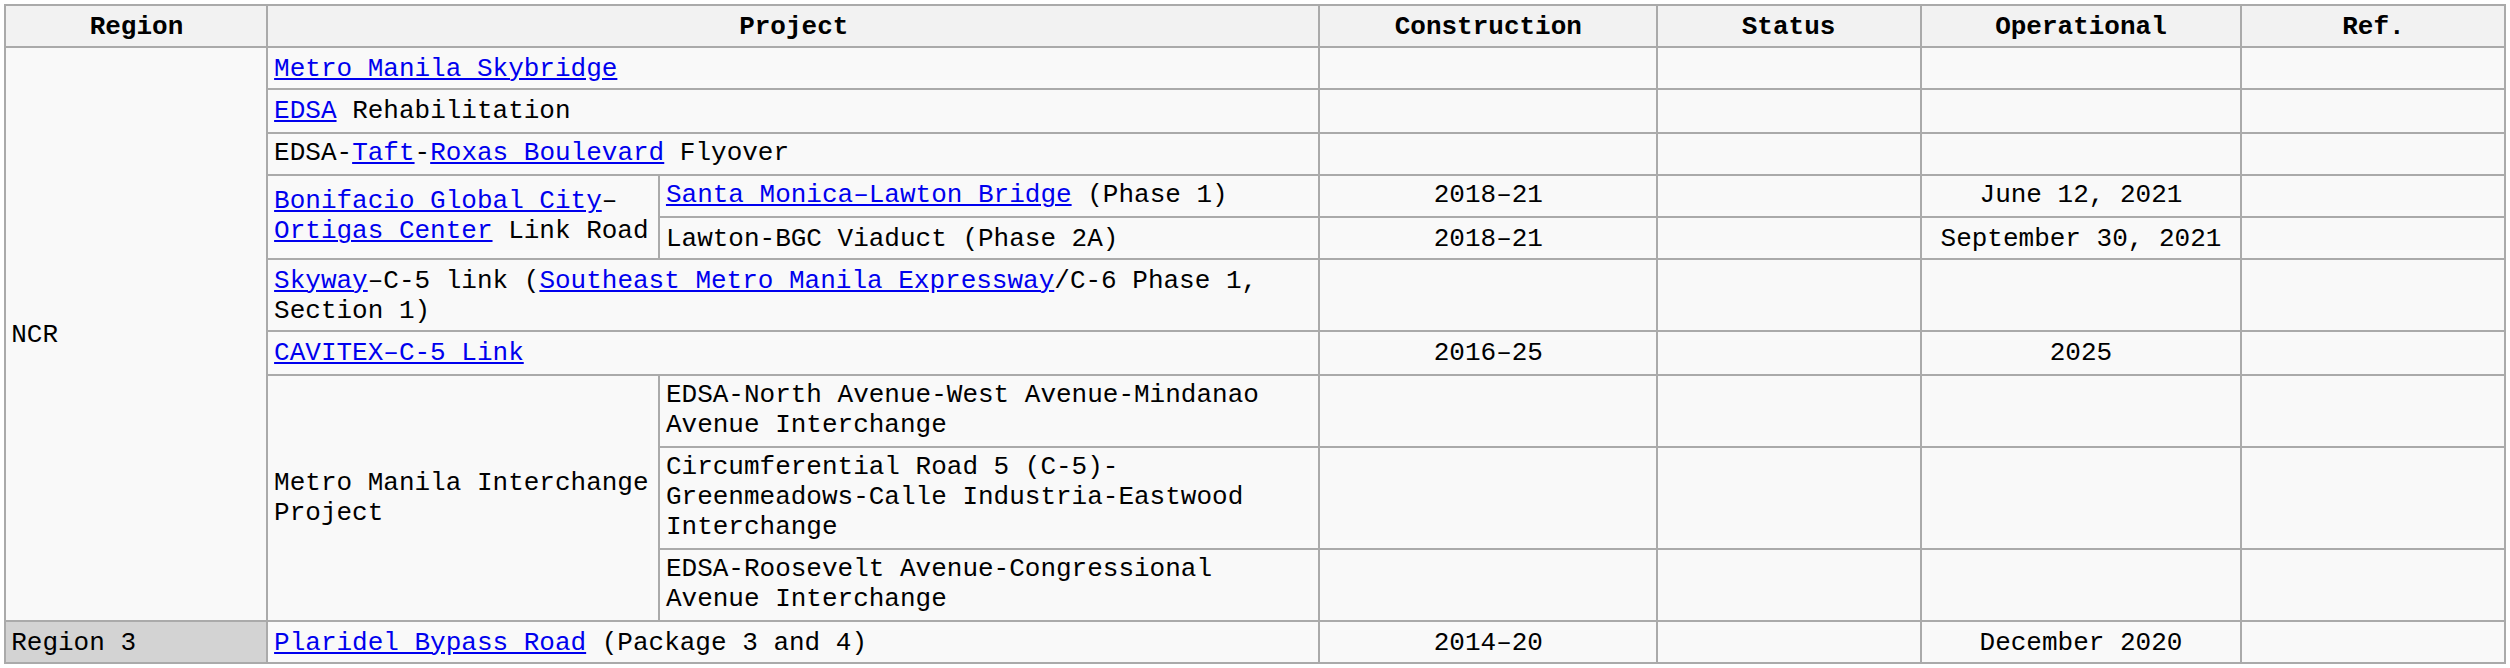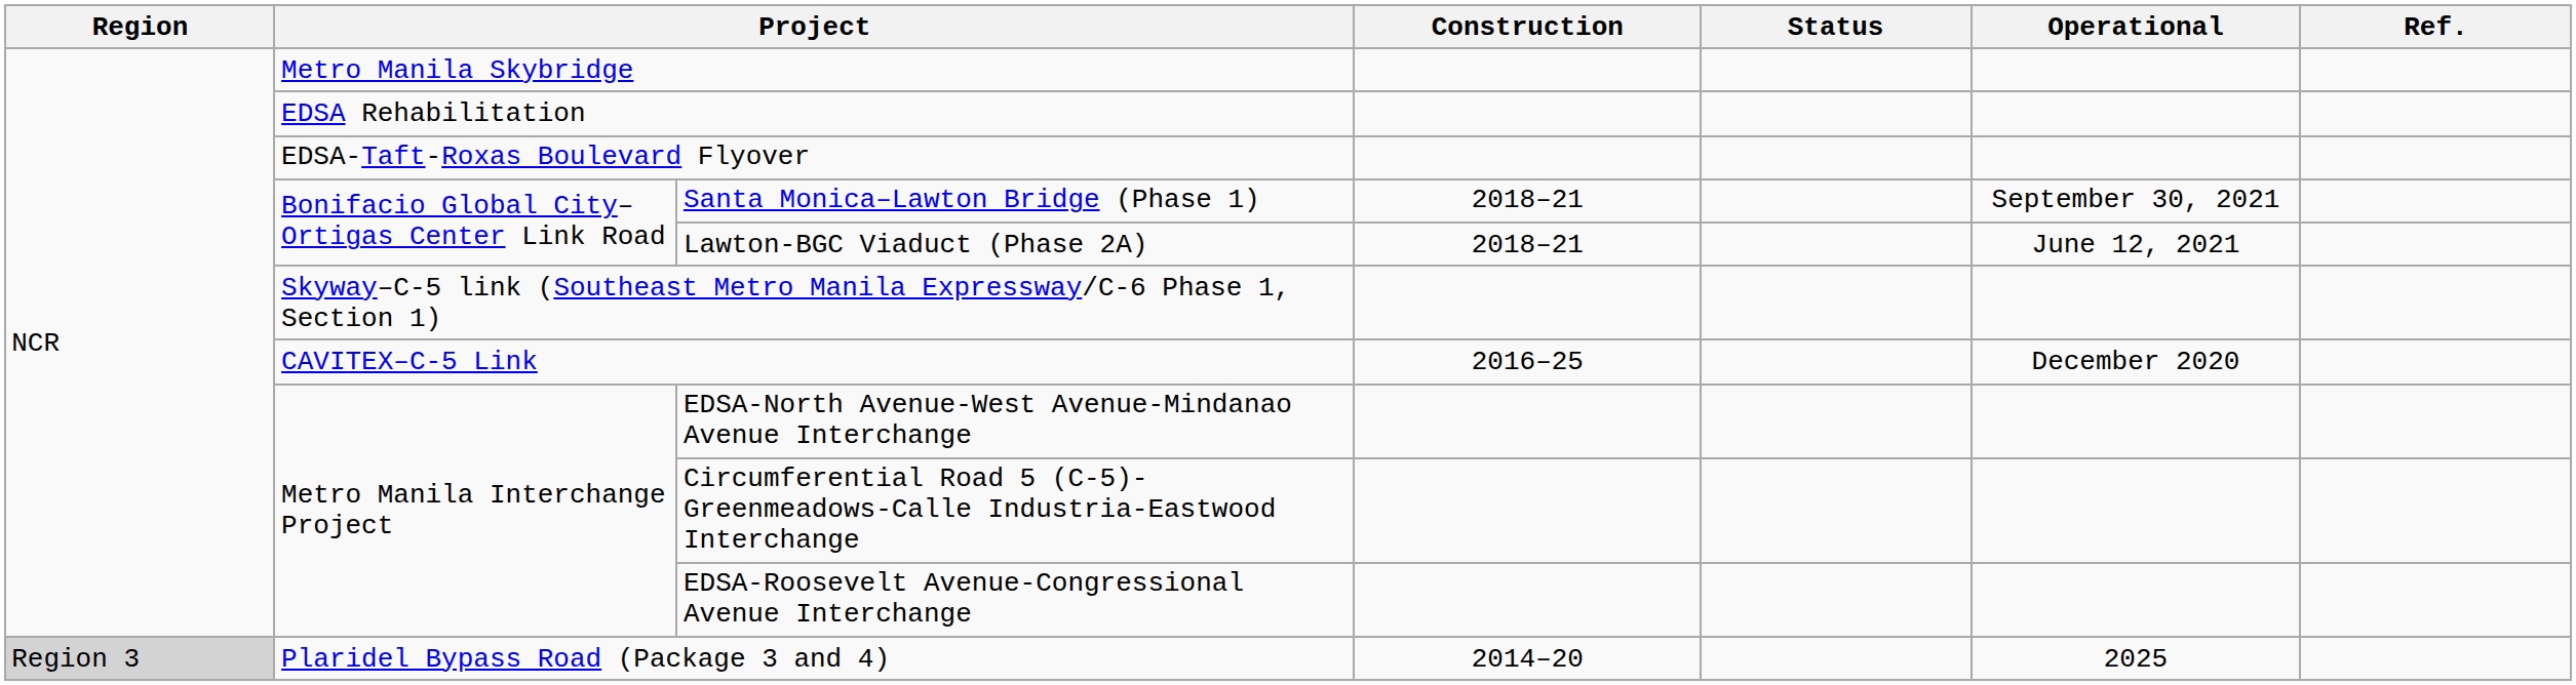 <table class="wikitable" border="1">
 <tr>
 <th scope="col" style="width:5%;">Region</th>
 <th colspan="2" scope="col" style="width:20%;">Project</th>
 <th scope="col" style="width:5%;">Construction</th>
 <th scope="col" style="width:5%;">Status</th>
 <th scope="col" style="width:5%;">Operational</th>
 <th scope="col" style="width:5%;">Ref.</th>
 </tr>
 <tr>
 <td rowspan="10">NCR</td>
 <td colspan="2"><a href='#'>Metro Manila Skybridge</a></td>
 <td style="text-align:center;"></td>
 <td></td>
 <td style="text-align:center;"></td>
 <td></td>
 </tr>
 <tr>
 <td colspan="2"><a href='#'>EDSA</a> Rehabilitation</td>
 <td style="text-align:center;"></td>
 <td></td>
 <td style="text-align:center;"></td>
 <td></td>
 </tr>
 <tr>
 <td colspan="2">EDSA-<a href='#'>Taft</a>-<a href='#'>Roxas Boulevard</a> Flyover</td>
 <td style="text-align:center;"></td>
 <td></td>
 <td style="text-align:center;"></td>
 <td></td>
 </tr>
 <tr>
 <td rowspan="2"><a href='#'>Bonifacio Global City</a>–<a href='#'>Ortigas Center</a> Link Road</td>
 <td><a href='#'>Santa Monica–Lawton Bridge</a> (Phase 1)</td>
 <td style="text-align:center;">2018–21</td>
 <td></td>
-<td style="text-align:center;">June 12, 2021</td>
+<td style="text-align:center;">September 30, 2021</td>
 <td></td>
 </tr>
 <tr>
 <td>Lawton-BGC Viaduct (Phase 2A)</td>
 <td style="text-align:center;">2018–21</td>
 <td></td>
-<td style="text-align:center;">September 30, 2021</td>
+<td style="text-align:center;">June 12, 2021</td>
 <td></td>
 </tr>
 <tr>
 <td colspan="2"><a href='#'>Skyway</a>–C-5 link (<a href='#'>Southeast Metro Manila Expressway</a>/C-6 Phase 1, Section 1)</td>
 <td style="text-align:center;"></td>
 <td></td>
 <td style="text-align:center;"></td>
 <td></td>
 </tr>
 <tr>
 <td colspan="2"><a href='#'>CAVITEX–C-5 Link</a></td>
 <td style="text-align:center;">2016–25</td>
 <td></td>
-<td style="text-align:center;">2025</td>
+<td style="text-align:center;">December 2020</td>
 <td></td>
 </tr>
 <tr>
 <td rowspan="3">Metro Manila Interchange Project</td>
 <td>EDSA-North Avenue-West Avenue-Mindanao Avenue Interchange</td>
 <td style="text-align:center;"></td>
 <td></td>
 <td></td>
 <td></td>
 </tr>
 <tr>
 <td>Circumferential Road 5 (C-5)-Greenmeadows-Calle Industria-Eastwood Interchange</td>
 <td style="text-align:center;"></td>
 <td></td>
 <td style="text-align:center;"></td>
 <td></td>
 </tr>
 <tr>
 <td>EDSA-Roosevelt Avenue-Congressional Avenue Interchange</td>
 <td style="text-align:center;"></td>
 <td></td>
 <td style="text-align:center;"></td>
 <td></td>
 </tr>
 <tr>
 <td style="background: lightgrey;">Region 3</td>
 <td colspan="2"><a href='#'>Plaridel Bypass Road</a> (Package 3 and 4)</td>
 <td style="text-align:center;">2014–20</td>
 <td></td>
-<td style="text-align:center;">December 2020</td>
+<td style="text-align:center;">2025</td>
 <td></td>
 </tr>
 </table>
